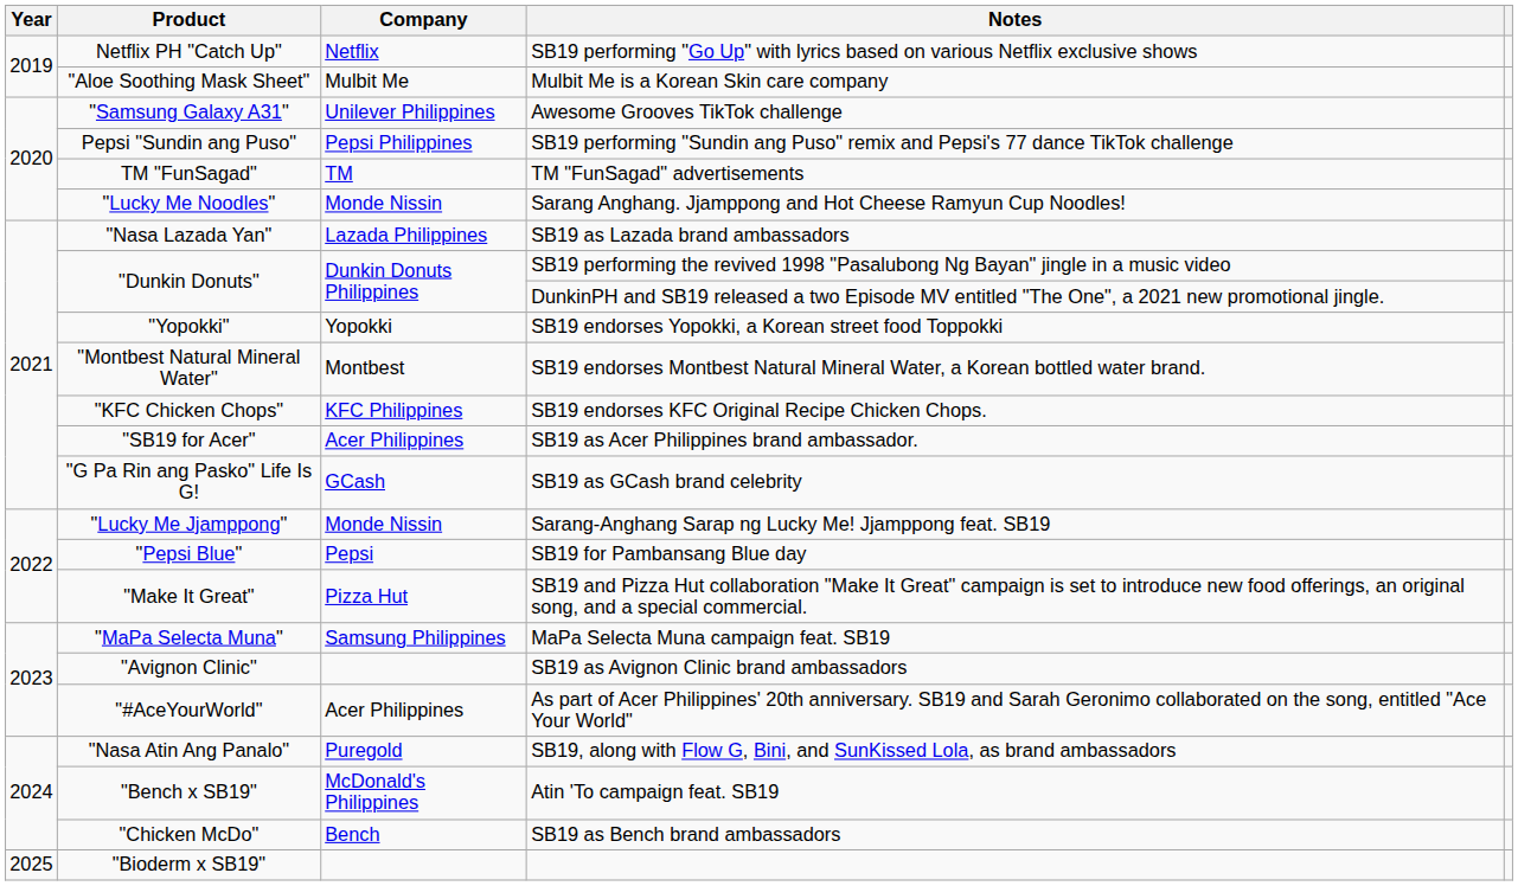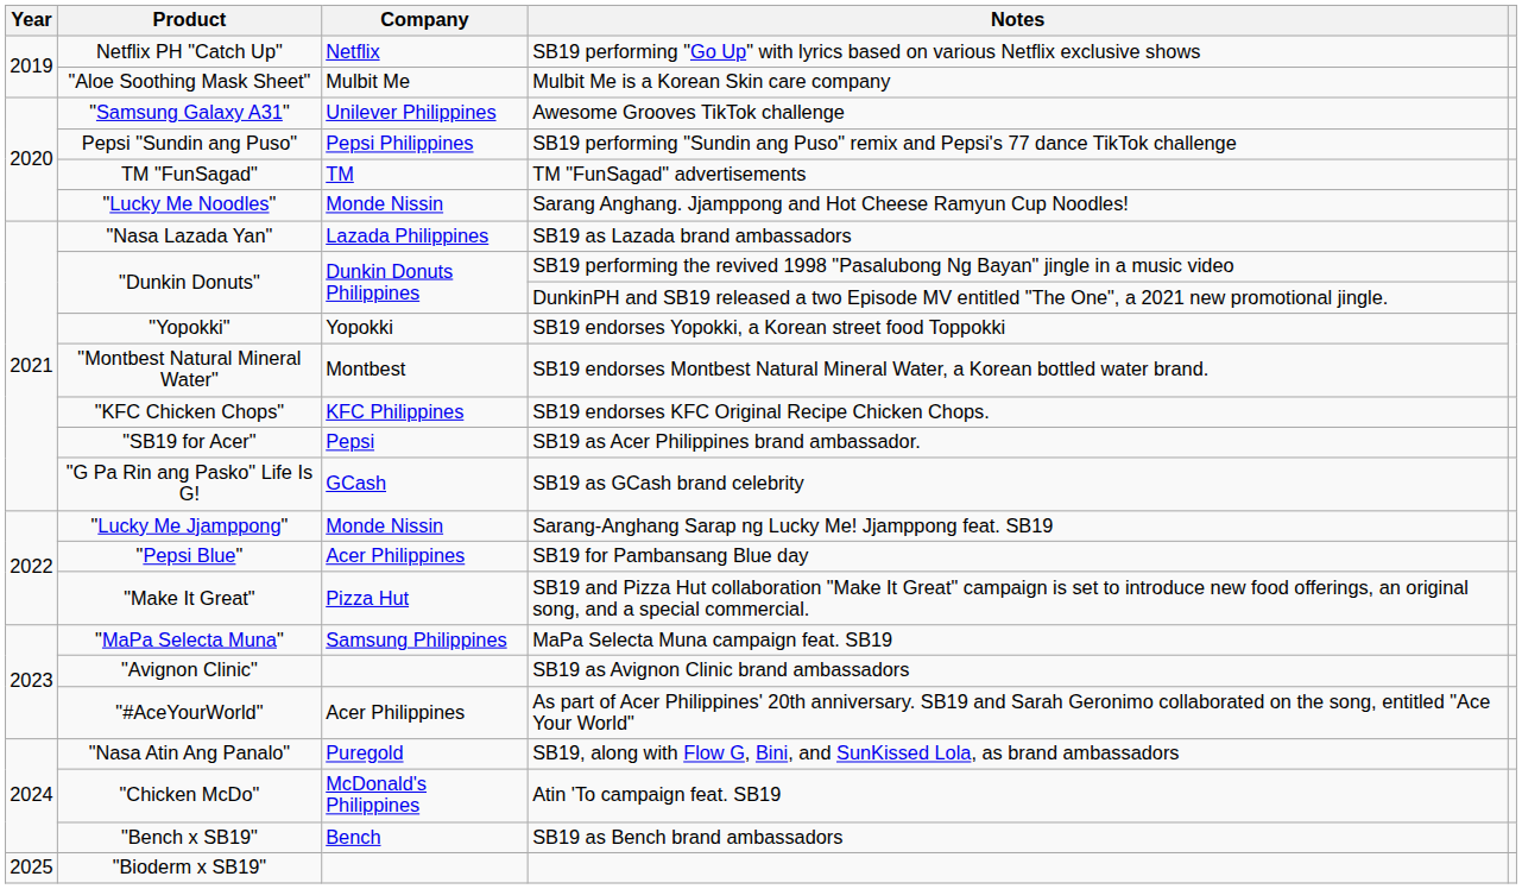 <table class="wikitable plainrowheaders">
 <tr>
 <th scope="col">Year</th>
 <th scope="col">Product</th>
 <th scope="col">Company</th>
 <th scope="col">Notes</th>
 <th scope="col"></th>
 </tr>
 <tr>
 <td rowspan="2" style="text-align:center;">2019</td>
 <td style="text-align:center;">Netflix PH "Catch Up"</td>
 <td><a href='#'>Netflix</a></td>
 <td>SB19 performing "<a href='#'>Go Up</a>" with lyrics based on various Netflix exclusive shows</td>
 <td style="text-align:center;"></td>
 </tr>
 <tr>
 <td style="text-align:center;">"Aloe Soothing Mask Sheet"</td>
 <td>Mulbit Me</td>
 <td>Mulbit Me is a Korean Skin care company</td>
 <td style="text-align:center;"></td>
 </tr>
 <tr>
 <td rowspan="4" style="text-align:center;">2020</td>
 <td style="text-align:center;">"<a href='#'>Samsung Galaxy A31</a>"</td>
 <td><a href='#'>Unilever Philippines</a></td>
 <td>Awesome Grooves TikTok challenge</td>
 <td style="text-align:center;"></td>
 </tr>
 <tr>
 <td style="text-align:center;">Pepsi "Sundin ang Puso"</td>
 <td><a href='#'>Pepsi Philippines</a></td>
 <td>SB19 performing "Sundin ang Puso" remix and Pepsi's 77 dance TikTok challenge</td>
 <td style="text-align:center;"></td>
 </tr>
 <tr>
 <td style="text-align:center;">TM "FunSagad"</td>
 <td><a href='#'>TM</a></td>
 <td>TM "FunSagad" advertisements</td>
 <td style="text-align:center;"></td>
 </tr>
 <tr>
 <td style="text-align:center;">"<a href='#'>Lucky Me Noodles</a>"</td>
 <td><a href='#'>Monde Nissin</a></td>
 <td>Sarang Anghang. Jjamppong and Hot Cheese Ramyun Cup Noodles!</td>
 <td style="text-align:center;"></td>
 </tr>
 <tr>
 <td rowspan="8" style="text-align:center;">2021</td>
 <td style="text-align:center;">"Nasa Lazada Yan"</td>
 <td><a href='#'>Lazada Philippines</a></td>
 <td>SB19 as Lazada brand ambassadors</td>
 <td style="text-align:center;"></td>
 </tr>
 <tr>
 <td rowspan="2" style="text-align:center;">"Dunkin Donuts"</td>
 <td rowspan="2"><a href='#'>Dunkin Donuts Philippines</a></td>
 <td>SB19 performing the revived 1998 "Pasalubong Ng Bayan" jingle in a music video</td>
 <td style="text-align:center;"></td>
 </tr>
 <tr>
 <td>DunkinPH and SB19 released a two Episode MV entitled "The One", a 2021 new promotional jingle.</td>
 <td style="text-align:center;"></td>
 </tr>
 <tr>
 <td style="text-align:center;">"Yopokki"</td>
 <td>Yopokki</td>
 <td>SB19 endorses Yopokki, a Korean street food Toppokki</td>
 <td rowspan="2" style="text-align:center;"></td>
 </tr>
 <tr>
 <td style="text-align:center;">"Montbest Natural Mineral Water"</td>
 <td>Montbest</td>
 <td>SB19 endorses Montbest Natural Mineral Water, a Korean bottled water brand.</td>
 </tr>
 <tr>
 <td style="text-align:center;">"KFC Chicken Chops"</td>
 <td><a href='#'>KFC Philippines</a></td>
 <td>SB19 endorses KFC Original Recipe Chicken Chops.</td>
 <td style="text-align:center;"></td>
 </tr>
 <tr>
 <td style="text-align:center;">"SB19 for Acer"</td>
-<td><a href='#'>Acer Philippines</a></td>
+<td><a href='#'>Pepsi</a></td>
 <td>SB19 as Acer Philippines brand ambassador.</td>
 <td style="text-align:center;"></td>
 </tr>
 <tr>
 <td style="text-align:center;">"G Pa Rin ang Pasko" Life Is G!</td>
 <td><a href='#'>GCash</a></td>
 <td>SB19 as GCash brand celebrity</td>
 <td style="text-align:center;"></td>
 </tr>
 <tr>
 <td rowspan="3" style="text-align:center;">2022</td>
 <td style="text-align:center;">"<a href='#'>Lucky Me Jjamppong</a>"</td>
 <td><a href='#'>Monde Nissin</a></td>
 <td>Sarang-Anghang Sarap ng Lucky Me! Jjamppong feat. SB19</td>
 <td style="text-align:center;"></td>
 </tr>
 <tr>
 <td style="text-align:center;">"<a href='#'>Pepsi Blue</a>"</td>
-<td><a href='#'>Pepsi</a></td>
+<td><a href='#'>Acer Philippines</a></td>
 <td>SB19 for Pambansang Blue day</td>
 <td style="text-align:center;"></td>
 </tr>
 <tr>
 <td style="text-align:center;">"Make It Great"</td>
 <td><a href='#'>Pizza Hut</a></td>
 <td>SB19 and Pizza Hut collaboration "Make It Great" campaign is set to introduce new food offerings, an original song, and a special commercial.</td>
 <td style="text-align:center;"></td>
 </tr>
 <tr>
 <td rowspan="3" style="text-align:center;">2023</td>
 <td style="text-align:center;">"<a href='#'>MaPa Selecta Muna</a>"</td>
 <td><a href='#'>Samsung Philippines</a></td>
 <td>MaPa Selecta Muna campaign feat. SB19</td>
 <td style="text-align:center;"></td>
 </tr>
 <tr>
 <td style="text-align:center;">"Avignon Clinic"</td>
 <td></td>
 <td>SB19 as Avignon Clinic brand ambassadors</td>
 <td style="text-align:center;"></td>
 </tr>
 <tr>
 <td style="text-align:center;">"#AceYourWorld"</td>
 <td>Acer Philippines</td>
 <td>As part of Acer Philippines' 20th anniversary. SB19 and Sarah Geronimo collaborated on the song, entitled "Ace Your World"</td>
 <td style="text-align:center;"></td>
 </tr>
 <tr>
 <td rowspan="3" style="text-align:center;">2024</td>
 <td style="text-align:center;">"Nasa Atin Ang Panalo"</td>
 <td><a href='#'>Puregold</a></td>
 <td>SB19, along with <a href='#'>Flow G</a>, <a href='#'>Bini</a>, and <a href='#'>SunKissed Lola</a>, as brand ambassadors</td>
 <td style="text-align:center;"></td>
 </tr>
 <tr>
-<td style="text-align:center;">"Bench x SB19"</td>
+<td style="text-align:center;">"Chicken McDo"</td>
 <td><a href='#'>McDonald's Philippines</a></td>
 <td>Atin 'To campaign feat. SB19</td>
 <td style="text-align:center;"></td>
 </tr>
 <tr>
-<td style="text-align:center;">"Chicken McDo"</td>
+<td style="text-align:center;">"Bench x SB19"</td>
 <td><a href='#'>Bench</a></td>
 <td>SB19 as Bench brand ambassadors</td>
 <td style="text-align:center;"></td>
 </tr>
 <tr>
 <td>2025</td>
 <td style="text-align:center;">"Bioderm x SB19"</td>
 <td></td>
 <td></td>
 </tr>
 </table>
